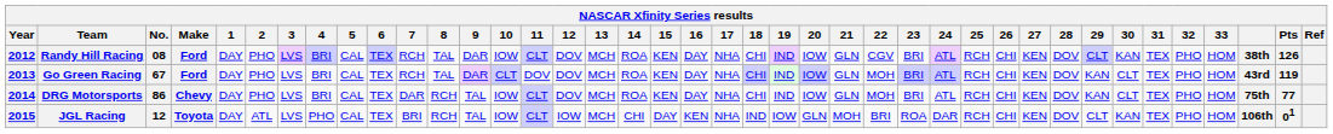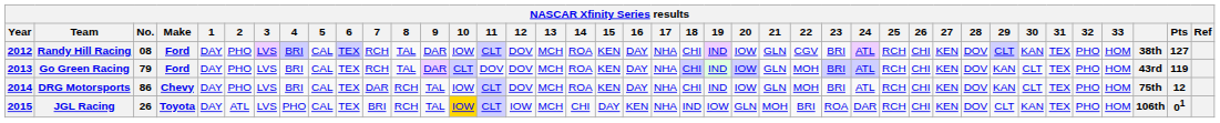 <table class="wikitable" style="text-align:center; font-size:75%">
 <tr>
 <th colspan=40><a href='#'>NASCAR Xfinity Series</a> results</th>
 </tr>
 <tr>
 <th>Year</th>
 <th>Team</th>
 <th>No.</th>
 <th>Make</th>
 <th>1</th>
 <th>2</th>
 <th>3</th>
 <th>4</th>
 <th>5</th>
 <th>6</th>
 <th>7</th>
 <th>8</th>
 <th>9</th>
 <th>10</th>
 <th>11</th>
 <th>12</th>
 <th>13</th>
 <th>14</th>
 <th>15</th>
 <th>16</th>
 <th>17</th>
 <th>18</th>
 <th>19</th>
 <th>20</th>
 <th>21</th>
 <th>22</th>
 <th>23</th>
 <th>24</th>
 <th>25</th>
 <th>26</th>
 <th>27</th>
 <th>28</th>
 <th>29</th>
 <th>30</th>
 <th>31</th>
 <th>32</th>
 <th>33</th>
 <th></th>
 <th>Pts</th>
 <th>Ref</th>
 </tr>
 <tr>
 <th><a href='#'>2012</a></th>
 <th><a href='#'>Randy Hill Racing</a></th>
 <th>08</th>
 <th><a href='#'>Ford</a></th>
 <td><a href='#'>DAY</a></td>
 <td><a href='#'>PHO</a></td>
 <td style="background:#EFCFFF;"><a href='#'>LVS</a><br></td>
 <td style="background:#CFCFFF;"><a href='#'>BRI</a><br></td>
 <td><a href='#'>CAL</a></td>
 <td style="background:#CFCFFF;"><a href='#'>TEX</a><br></td>
 <td><a href='#'>RCH</a></td>
 <td><a href='#'>TAL</a></td>
 <td><a href='#'>DAR</a></td>
 <td><a href='#'>IOW</a></td>
 <td style="background:#CFCFFF;"><a href='#'>CLT</a><br></td>
 <td><a href='#'>DOV</a></td>
 <td><a href='#'>MCH</a></td>
 <td><a href='#'>ROA</a></td>
 <td><a href='#'>KEN</a></td>
 <td><a href='#'>DAY</a></td>
 <td><a href='#'>NHA</a></td>
 <td><a href='#'>CHI</a></td>
 <td style="background:#EFCFFF;"><a href='#'>IND</a><br></td>
 <td><a href='#'>IOW</a></td>
 <td><a href='#'>GLN</a></td>
 <td><a href='#'>CGV</a></td>
 <td><a href='#'>BRI</a></td>
 <td style="background:#EFCFFF;"><a href='#'>ATL</a><br></td>
 <td><a href='#'>RCH</a></td>
 <td><a href='#'>CHI</a></td>
 <td><a href='#'>KEN</a></td>
 <td><a href='#'>DOV</a></td>
 <td style="background:#CFCFFF;"><a href='#'>CLT</a><br></td>
 <td><a href='#'>KAN</a></td>
 <td><a href='#'>TEX</a></td>
 <td><a href='#'>PHO</a></td>
 <td><a href='#'>HOM</a></td>
 <th>38th</th>
-<th>126</th>
+<th>127</th>
 <th></th>
 </tr>
 <tr>
 <th><a href='#'>2013</a></th>
 <th><a href='#'>Go Green Racing</a></th>
-<th>67</th>
+<th>79</th>
 <th><a href='#'>Ford</a></th>
 <td><a href='#'>DAY</a></td>
 <td><a href='#'>PHO</a></td>
 <td><a href='#'>LVS</a></td>
 <td><a href='#'>BRI</a></td>
 <td><a href='#'>CAL</a></td>
 <td><a href='#'>TEX</a></td>
 <td><a href='#'>RCH</a></td>
 <td><a href='#'>TAL</a></td>
 <td style="background:#EFCFFF;"><a href='#'>DAR</a><br></td>
 <td style="background:#CFCFFF;"><a href='#'>CLT</a><br></td>
 <td><a href='#'>DOV</a></td>
 <td><a href='#'>DOV</a></td>
 <td><a href='#'>MCH</a></td>
 <td><a href='#'>ROA</a></td>
 <td><a href='#'>KEN</a></td>
 <td><a href='#'>DAY</a></td>
 <td><a href='#'>NHA</a></td>
 <td style="background:#CFCFFF;"><a href='#'>CHI</a><br></td>
 <td style="background:#DFFFDF;"><a href='#'>IND</a><br></td>
 <td style="background:#CFCFFF;"><a href='#'>IOW</a><br></td>
 <td><a href='#'>GLN</a></td>
 <td><a href='#'>MOH</a></td>
 <td style="background:#CFCFFF;"><a href='#'>BRI</a><br></td>
 <td style="background:#CFCFFF;"><a href='#'>ATL</a><br></td>
 <td><a href='#'>RCH</a></td>
 <td><a href='#'>CHI</a></td>
 <td><a href='#'>KEN</a></td>
 <td><a href='#'>DOV</a></td>
 <td><a href='#'>KAN</a></td>
 <td><a href='#'>CLT</a></td>
 <td><a href='#'>TEX</a></td>
 <td><a href='#'>PHO</a></td>
 <td><a href='#'>HOM</a></td>
 <th>43rd</th>
 <th>119</th>
 <th></th>
 </tr>
 <tr>
 <th><a href='#'>2014</a></th>
 <th><a href='#'>DRG Motorsports</a></th>
 <th>86</th>
 <th><a href='#'>Chevy</a></th>
 <td><a href='#'>DAY</a></td>
 <td><a href='#'>PHO</a></td>
 <td><a href='#'>LVS</a></td>
 <td><a href='#'>BRI</a></td>
 <td><a href='#'>CAL</a></td>
 <td><a href='#'>TEX</a></td>
 <td><a href='#'>DAR</a></td>
 <td><a href='#'>RCH</a></td>
 <td><a href='#'>TAL</a></td>
 <td><a href='#'>IOW</a></td>
 <td style="background:#CFCFFF;"><a href='#'>CLT</a><br></td>
 <td><a href='#'>DOV</a></td>
 <td><a href='#'>MCH</a></td>
 <td><a href='#'>ROA</a></td>
 <td><a href='#'>KEN</a></td>
 <td><a href='#'>DAY</a></td>
 <td><a href='#'>NHA</a></td>
 <td><a href='#'>CHI</a></td>
 <td><a href='#'>IND</a></td>
 <td><a href='#'>IOW</a></td>
 <td><a href='#'>GLN</a></td>
 <td><a href='#'>MOH</a></td>
 <td><a href='#'>BRI</a></td>
 <td><a href='#'>ATL</a></td>
 <td><a href='#'>RCH</a></td>
 <td><a href='#'>CHI</a></td>
 <td><a href='#'>KEN</a></td>
 <td><a href='#'>DOV</a></td>
 <td><a href='#'>KAN</a></td>
 <td><a href='#'>CLT</a></td>
 <td><a href='#'>TEX</a></td>
 <td><a href='#'>PHO</a></td>
 <td><a href='#'>HOM</a></td>
 <th>75th</th>
-<th>77</th>
+<th>12</th>
 <th></th>
 </tr>
 <tr>
 <th><a href='#'>2015</a></th>
 <th><a href='#'>JGL Racing</a></th>
-<th>12</th>
+<th>26</th>
 <th><a href='#'>Toyota</a></th>
 <td><a href='#'>DAY</a></td>
 <td><a href='#'>ATL</a></td>
 <td><a href='#'>LVS</a></td>
 <td><a href='#'>PHO</a></td>
 <td><a href='#'>CAL</a></td>
 <td><a href='#'>TEX</a></td>
 <td><a href='#'>BRI</a></td>
 <td><a href='#'>RCH</a></td>
 <td><a href='#'>TAL</a></td>
-<td><a href='#'>IOW</a></td>
+<td style="background: gold;"><a href='#'>IOW</a></td>
 <td style="background:#CFCFFF;"><a href='#'>CLT</a><br></td>
 <td><a href='#'>IOW</a></td>
 <td><a href='#'>MCH</a></td>
 <td><a href='#'>CHI</a></td>
 <td><a href='#'>DAY</a></td>
 <td><a href='#'>KEN</a></td>
 <td><a href='#'>NHA</a></td>
 <td><a href='#'>IND</a></td>
 <td><a href='#'>IOW</a></td>
 <td><a href='#'>GLN</a></td>
 <td><a href='#'>MOH</a></td>
 <td><a href='#'>BRI</a></td>
 <td><a href='#'>ROA</a></td>
 <td><a href='#'>DAR</a></td>
 <td><a href='#'>RCH</a></td>
 <td><a href='#'>CHI</a></td>
 <td><a href='#'>KEN</a></td>
 <td><a href='#'>DOV</a></td>
 <td><a href='#'>CLT</a></td>
 <td><a href='#'>KAN</a></td>
 <td><a href='#'>TEX</a></td>
 <td><a href='#'>PHO</a></td>
 <td><a href='#'>HOM</a></td>
 <th>106th</th>
 <th>0<sup>1</sup></th>
 <th></th>
 </tr>
 </table>
